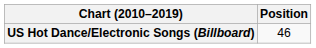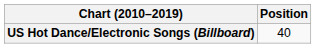 <table class="wikitable plainrowheaders" style="text-align:center">
 <tr>
 <th scope="col">Chart (2010–2019)</th>
 <th scope="col">Position</th>
 </tr>
 <tr>
 <th scope="row">US Hot Dance/Electronic Songs (<em>Billboard</em>)</th>
-<td>46</td>
+<td>40</td>
 </tr>
 </table>
